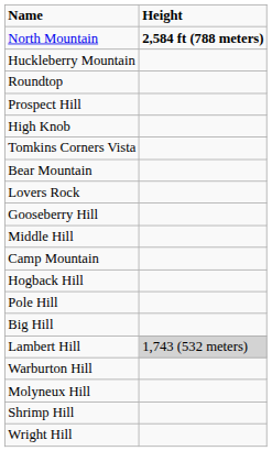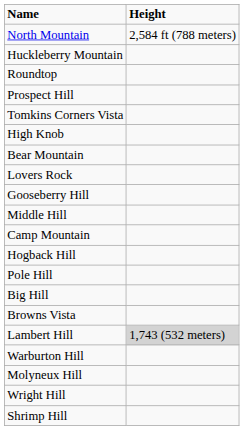 <table class="wikitable" style="align center">
 <tr>
 <td><strong>Name</strong></td>
 <td><strong>Height</strong></td>
 </tr>
 <tr>
 <td><a href='#'>North Mountain</a></td>
-<td><strong>2,584 ft (788 meters)</strong></td>
+<td>2,584 ft (788 meters)</td>
 </tr>
 <tr>
 <td>Huckleberry Mountain</td>
 <td></td>
 </tr>
 <tr>
 <td>Roundtop</td>
 <td></td>
 </tr>
 <tr>
 <td>Prospect Hill</td>
 <td></td>
 </tr>
 <tr>
-<td>High Knob</td>
+<td>Tomkins Corners Vista</td>
 <td></td>
 </tr>
 <tr>
-<td>Tomkins Corners Vista</td>
+<td>High Knob</td>
 <td></td>
 </tr>
 <tr>
 <td>Bear Mountain</td>
 <td></td>
 </tr>
 <tr>
 <td>Lovers Rock</td>
 <td></td>
 </tr>
 <tr>
 <td>Gooseberry Hill</td>
 <td></td>
 </tr>
 <tr>
 <td>Middle Hill</td>
 <td></td>
 </tr>
 <tr>
 <td>Camp Mountain</td>
 <td></td>
 </tr>
 <tr>
 <td>Hogback Hill</td>
 <td></td>
 </tr>
 <tr>
 <td>Pole Hill</td>
 <td></td>
 </tr>
 <tr>
 <td>Big Hill</td>
 <td></td>
 </tr>
 <tr>
+<td>Browns Vista</td>
+<td></td>
+</tr>
+<tr>
 <td>Lambert Hill</td>
 <td style="background: lightgrey;">1,743 (532 meters)</td>
 </tr>
 <tr>
 <td>Warburton Hill</td>
 <td></td>
 </tr>
 <tr>
 <td>Molyneux Hill</td>
 <td></td>
 </tr>
 <tr>
+<td>Wright Hill</td>
+<td></td>
+</tr>
+<tr>
 <td>Shrimp Hill</td>
 <td></td>
 </tr>
-<tr>
-<td>Wright Hill</td>
-<td></td>
-</tr>
 </table>
